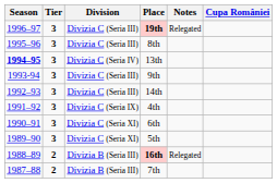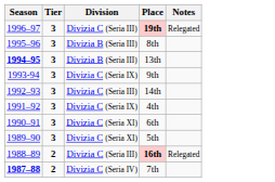 <table class="wikitable" style="text-align:center; font-size:90%">
 <tr>
 <th>Season</th>
 <th>Tier</th>
 <th>Division</th>
 <th>Place</th>
 <th>Notes</th>
-<th><a href='#'>Cupa României</a></th>
 </tr>
 <tr>
 <td><a href='#'>1996–97</a></td>
 <td><strong>3</strong></td>
 <td><a href='#'>Divizia C</a> <small>(Seria III)</small></td>
 <td align=center bgcolor=#FFCCCC><strong>19th</strong></td>
 <td><small>Relegated</small></td>
-<td></td>
 </tr>
 <tr>
 <td><a href='#'>1995–96</a></td>
 <td><strong>3</strong></td>
-<td><a href='#'>Divizia C</a> <small>(Seria III)</small></td>
+<td><a href='#'>Divizia B</a> <small>(Seria III)</small></td>
 <td>8th</td>
-<td></td>
 <td></td>
 </tr>
 <tr>
 <td><strong><a href='#'>1994–95</a></strong></td>
 <td><strong>3</strong></td>
-<td><a href='#'>Divizia C</a> <small>(Seria IV)</small></td>
+<td><a href='#'>Divizia B</a> <small>(Seria III)</small></td>
 <td>13th</td>
-<td></td>
 <td></td>
 </tr>
 <tr>
 <td><a href='#'>1993-94</a></td>
 <td><strong>3</strong></td>
-<td><a href='#'>Divizia C</a> <small>(Seria III)</small></td>
+<td><a href='#'>Divizia C</a> <small>(Seria IX)</small></td>
 <td>9th</td>
-<td></td>
 <td></td>
 </tr>
 <tr>
 <td><a href='#'>1992–93</a></td>
 <td><strong>3</strong></td>
 <td><a href='#'>Divizia C</a> <small>(Seria III)</small></td>
 <td>14th</td>
 <td></td>
-<td></td>
 </tr>
 <tr>
 <td><a href='#'>1991–92</a></td>
 <td><strong>3</strong></td>
 <td><a href='#'>Divizia C</a> <small>(Seria IX)</small></td>
 <td>4th</td>
-<td></td>
 <td></td>
 </tr>
 <tr>
 <td><a href='#'>1990–91</a></td>
 <td><strong>3</strong></td>
 <td><a href='#'>Divizia C</a> <small>(Seria XI)</small></td>
 <td>6th</td>
 <td></td>
-<td></td>
 </tr>
 <tr>
 <td><a href='#'>1989–90</a></td>
 <td><strong>3</strong></td>
 <td><a href='#'>Divizia C</a> <small>(Seria XI)</small></td>
 <td>5th</td>
 <td></td>
-<td></td>
 </tr>
 <tr>
 <td><a href='#'>1988–89</a></td>
 <td><strong>2</strong></td>
-<td><a href='#'>Divizia B</a> <small>(Seria III)</small></td>
+<td><a href='#'>Divizia C</a> <small>(Seria III)</small></td>
 <td align=center bgcolor=#FFCCCC><strong>16th</strong></td>
 <td><small>Relegated</small></td>
-<td></td>
 </tr>
 <tr>
-<td><a href='#'>1987–88</a></td>
+<td><strong><a href='#'>1987–88</a></strong></td>
 <td><strong>2</strong></td>
-<td><a href='#'>Divizia B</a> <small>(Seria III)</small></td>
+<td><a href='#'>Divizia C</a> <small>(Seria IV)</small></td>
 <td>7th</td>
-<td></td>
 <td></td>
 </tr>
 </table>
